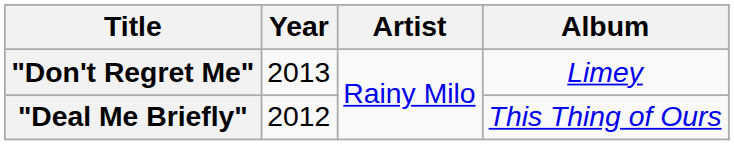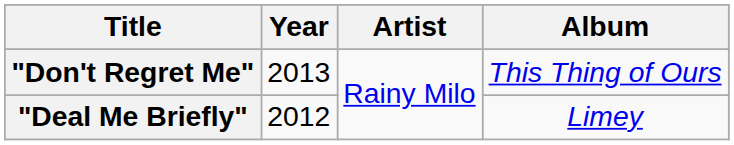 <table class="wikitable plainrowheaders" style="text-align:center;">
 <tr>
 <th scope="col">Title</th>
 <th scope="col">Year</th>
 <th scope="col">Artist</th>
 <th scope="col">Album</th>
 </tr>
 <tr>
 <th scope="row">"Don't Regret Me"</th>
 <td>2013</td>
 <td rowspan="2"><a href='#'>Rainy Milo</a></td>
-<td><em><a href='#'>Limey</a></em></td>
+<td><em><a href='#'>This Thing of Ours</a></em></td>
 </tr>
 <tr>
 <th scope="row">"Deal Me Briefly"</th>
 <td>2012</td>
-<td><em><a href='#'>This Thing of Ours</a></em></td>
+<td><em><a href='#'>Limey</a></em></td>
 </tr>
 </table>
